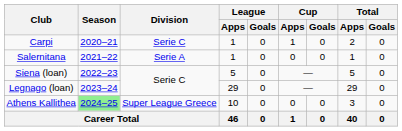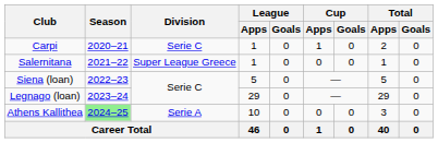 <table class="wikitable" style="text-align:center;">
 <tr>
 <th rowspan="2">Club</th>
 <th rowspan="2">Season</th>
 <th rowspan="2">Division</th>
 <th colspan="2">League</th>
 <th colspan="2">Cup</th>
 <th colspan="2">Total</th>
 </tr>
 <tr>
 <th>Apps</th>
 <th>Goals</th>
 <th>Apps</th>
 <th>Goals</th>
 <th>Apps</th>
 <th>Goals</th>
 </tr>
 <tr>
 <td><a href='#'>Carpi</a></td>
 <td><a href='#'>2020–21</a></td>
 <td><a href='#'>Serie C</a></td>
 <td>1</td>
 <td>0</td>
 <td>1</td>
 <td>0</td>
 <td>2</td>
 <td>0</td>
 </tr>
 <tr>
 <td><a href='#'>Salernitana</a></td>
 <td><a href='#'>2021–22</a></td>
-<td><a href='#'>Serie A</a></td>
+<td><a href='#'>Super League Greece</a></td>
 <td>1</td>
 <td>0</td>
 <td>0</td>
 <td>0</td>
 <td>1</td>
 <td>0</td>
 </tr>
 <tr>
 <td><a href='#'>Siena</a> (loan)</td>
 <td><a href='#'>2022–23</a></td>
 <td rowspan="2">Serie C</td>
 <td>5</td>
 <td>0</td>
 <td colspan="2">—</td>
 <td>5</td>
 <td>0</td>
 </tr>
 <tr>
 <td><a href='#'>Legnago</a> (loan)</td>
 <td><a href='#'>2023–24</a></td>
 <td>29</td>
 <td>0</td>
 <td colspan="2">—</td>
 <td>29</td>
 <td>0</td>
 </tr>
 <tr>
 <td><a href='#'>Athens Kallithea</a></td>
 <td style="background: lightgreen;"><a href='#'>2024–25</a></td>
-<td><a href='#'>Super League Greece</a></td>
+<td><a href='#'>Serie A</a></td>
 <td>10</td>
 <td>0</td>
 <td>0</td>
 <td>0</td>
 <td>3</td>
 <td>0</td>
 </tr>
 <tr>
 <th colspan="3">Career Total</th>
 <th>46</th>
 <th>0</th>
 <th>1</th>
 <th>0</th>
 <th>40</th>
 <th>0</th>
 </tr>
 </table>
